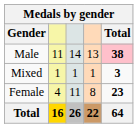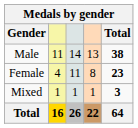 <table class="wikitable" style="font-size:85%; float:center;">
 <tr style="background:#efefef;">
 <th colspan=5>Medals by gender</th>
 </tr>
 <tr align=center>
 <th>Gender</th>
 <td bgcolor=F7F6A8></td>
 <td bgcolor=DCE5E5></td>
 <td bgcolor=FFDAB9></td>
 <th>Total</th>
 </tr>
 <tr align=center>
 <td>Male</td>
 <td bgcolor=F7F6A8>11</td>
 <td bgcolor=DCE5E5>14</td>
 <td bgcolor=FFDAB9>13</td>
-<td style="background: pink;"><strong>38</strong></td>
+<td><strong>38</strong></td>
+</tr>
+<tr align=center>
+<td>Female</td>
+<td bgcolor=F7F6A8>4</td>
+<td bgcolor=DCE5E5>11</td>
+<td bgcolor=FFDAB9>8</td>
+<td><strong>23</strong></td>
 </tr>
 <tr align=center>
 <td>Mixed</td>
 <td bgcolor=F7F6A8>1</td>
 <td bgcolor=DCE5E5>1</td>
 <td bgcolor=FFDAB9>1</td>
 <td><strong>3</strong></td>
 </tr>
 <tr align=center>
-<td>Female</td>
-<td bgcolor=F7F6A8>4</td>
-<td bgcolor=DCE5E5>11</td>
-<td bgcolor=FFDAB9>8</td>
-<td><strong>23</strong></td>
-</tr>
-<tr align=center>
 <th>Total</th>
 <th style=background:gold>16</th>
 <th style=background:silver>26</th>
 <th style=background:#c96>22</th>
 <th>64</th>
 </tr>
 </table>
